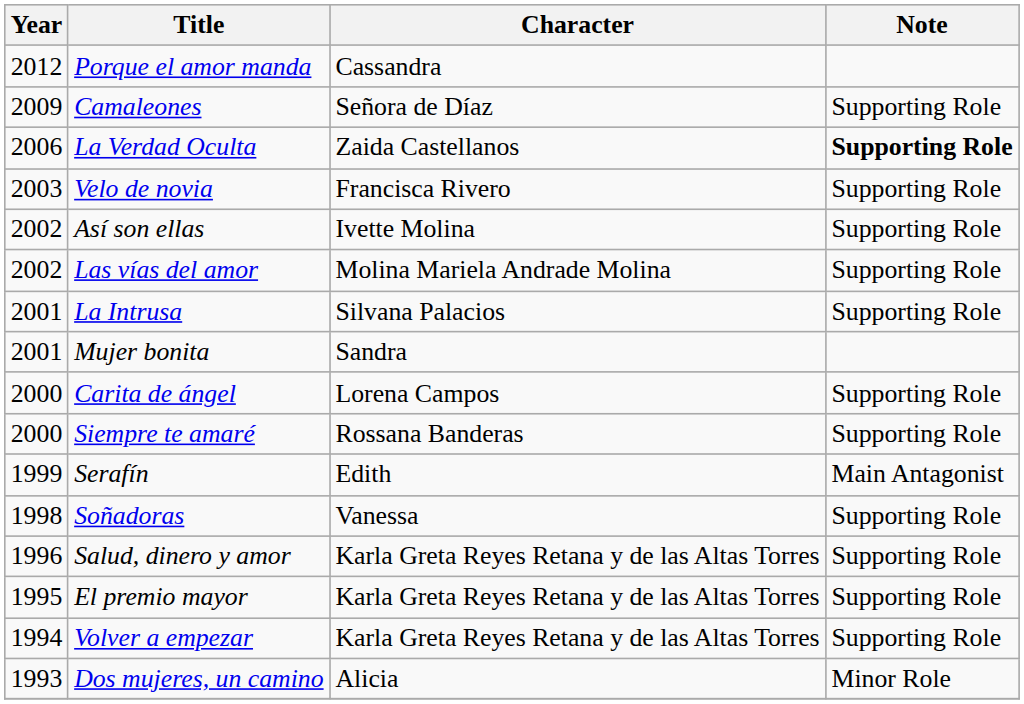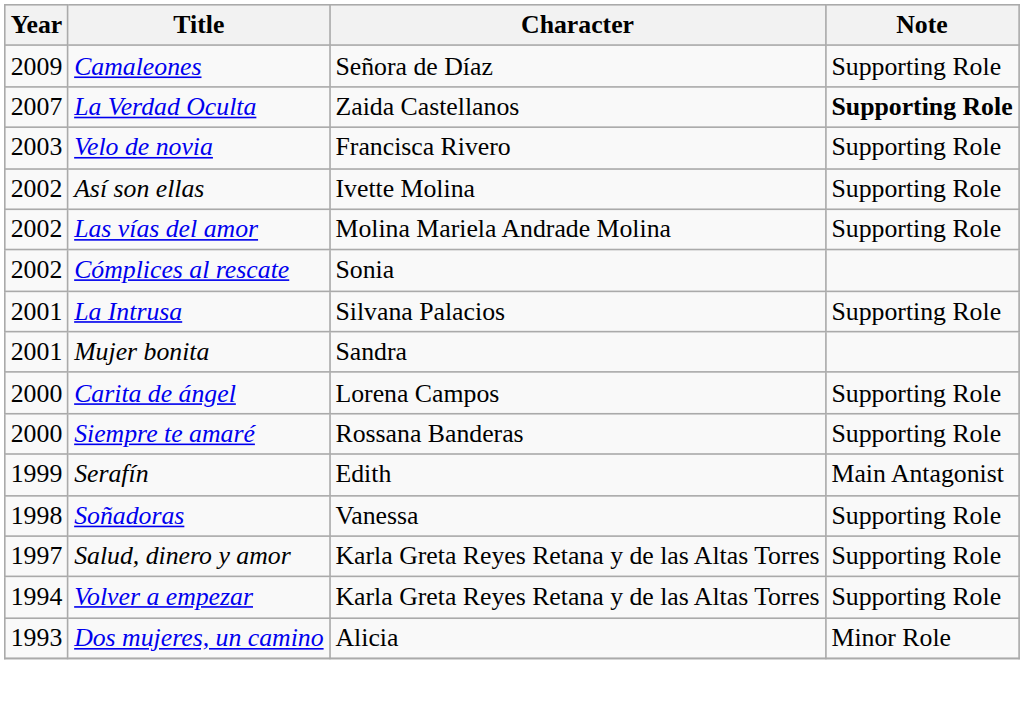 <table class="wikitable">
 <tr>
 <th>Year</th>
 <th>Title</th>
 <th>Character</th>
 <th>Note</th>
 </tr>
 <tr>
-<td>2012</td>
-<td><em><a href='#'>Porque el amor manda</a></em></td>
-<td>Cassandra</td>
-<td></td>
-</tr>
-<tr>
 <td>2009</td>
 <td><em><a href='#'>Camaleones</a></em></td>
 <td>Señora de Díaz</td>
 <td>Supporting Role</td>
 </tr>
 <tr>
-<td>2006</td>
+<td>2007</td>
 <td><em><a href='#'>La Verdad Oculta </a></em></td>
 <td>Zaida Castellanos</td>
 <td><strong>Supporting Role</strong></td>
 </tr>
 <tr>
 <td>2003</td>
 <td><em><a href='#'>Velo de novia</a></em></td>
 <td>Francisca Rivero</td>
 <td>Supporting Role</td>
 </tr>
 <tr>
 <td>2002</td>
 <td><em>Así son ellas</em></td>
 <td>Ivette Molina</td>
 <td>Supporting Role</td>
 </tr>
 <tr>
 <td>2002</td>
 <td><em><a href='#'>Las vías del amor</a></em></td>
 <td>Molina  Mariela Andrade Molina</td>
 <td>Supporting Role</td>
+</tr>
+<tr>
+<td>2002</td>
+<td><em><a href='#'>Cómplices al rescate</a></em></td>
+<td>Sonia</td>
+<td></td>
 </tr>
 <tr>
 <td>2001</td>
 <td><em><a href='#'>La Intrusa</a></em></td>
 <td>Silvana Palacios</td>
 <td>Supporting Role</td>
 </tr>
 <tr>
 <td>2001</td>
 <td><em>Mujer bonita</em></td>
 <td>Sandra</td>
 <td></td>
 </tr>
 <tr>
 <td>2000</td>
 <td><em><a href='#'>Carita de ángel</a></em></td>
 <td>Lorena Campos</td>
 <td>Supporting Role</td>
 </tr>
 <tr>
 <td>2000</td>
 <td><em><a href='#'>Siempre te amaré</a></em></td>
 <td>Rossana Banderas</td>
 <td>Supporting Role</td>
 </tr>
 <tr>
 <td>1999</td>
 <td><em>Serafín</em></td>
 <td>Edith</td>
 <td>Main Antagonist</td>
 </tr>
 <tr>
 <td>1998</td>
 <td><em><a href='#'>Soñadoras</a></em></td>
 <td>Vanessa</td>
 <td>Supporting Role</td>
 </tr>
 <tr>
-<td>1996</td>
+<td>1997</td>
 <td><em>Salud, dinero y amor </em></td>
-<td>Karla Greta Reyes Retana y de las Altas Torres</td>
-<td>Supporting Role</td>
-</tr>
-<tr>
-<td>1995</td>
-<td><em>El premio mayor</em></td>
 <td>Karla Greta Reyes Retana y de las Altas Torres</td>
 <td>Supporting Role</td>
 </tr>
 <tr>
 <td>1994</td>
 <td><em><a href='#'>Volver a empezar</a></em></td>
 <td>Karla Greta Reyes Retana y de las Altas Torres</td>
 <td>Supporting Role</td>
 </tr>
 <tr>
 <td>1993</td>
 <td><em><a href='#'>Dos mujeres, un camino</a></em></td>
 <td>Alicia</td>
 <td>Minor Role</td>
 </tr>
 <tr>
 </tr>
 </table>
